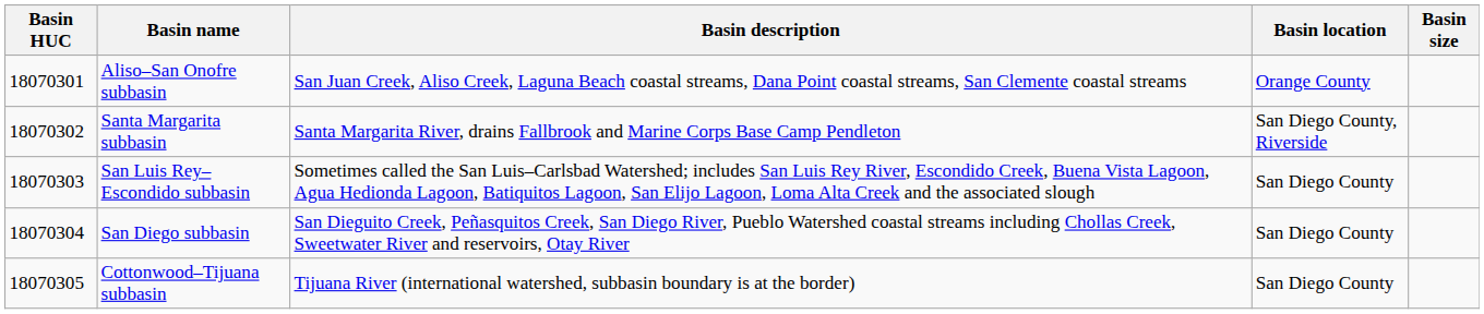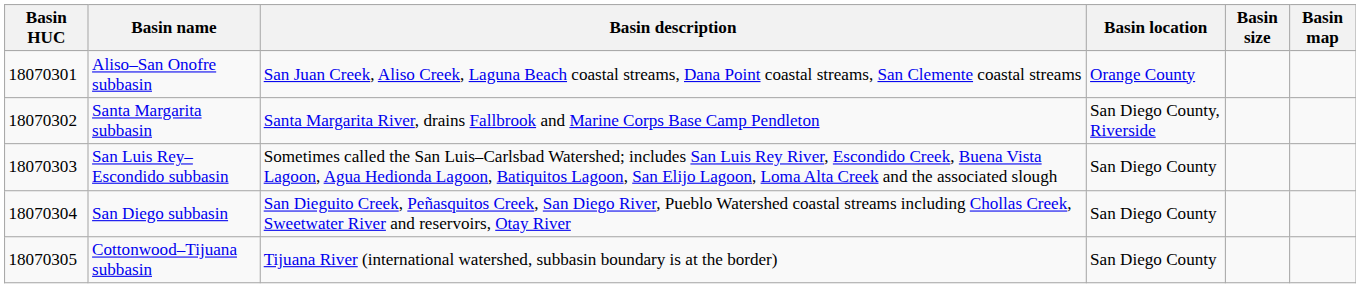 <table class="wikitable" border="1" style="margin: 1em auto 1em auto;">
 <tr>
 <th scope="col">Basin HUC</th>
 <th scope="col">Basin name</th>
 <th scope="col">Basin description</th>
 <th scope="col">Basin location</th>
 <th scope="col">Basin size</th>
+<th scope="col">Basin map</th>
 </tr>
 <tr>
 <td>18070301</td>
 <td><a href='#'>Aliso–San Onofre subbasin</a></td>
 <td><a href='#'>San Juan Creek</a>, <a href='#'>Aliso Creek</a>, <a href='#'>Laguna Beach</a> coastal streams, <a href='#'>Dana Point</a> coastal streams, <a href='#'>San Clemente</a> coastal streams</td>
 <td><a href='#'>Orange County</a></td>
+<td></td>
 <td></td>
 </tr>
 <tr>
 <td>18070302</td>
 <td><a href='#'>Santa Margarita subbasin</a></td>
 <td><a href='#'>Santa Margarita River</a>, drains <a href='#'>Fallbrook</a> and <a href='#'>Marine Corps Base Camp Pendleton</a></td>
 <td>San Diego County, <a href='#'>Riverside</a></td>
 <td></td>
+<td></td>
 </tr>
 <tr>
 <td>18070303</td>
 <td><a href='#'>San Luis Rey–Escondido subbasin</a></td>
 <td>Sometimes called the San Luis–Carlsbad Watershed; includes <a href='#'>San Luis Rey River</a>, <a href='#'>Escondido Creek</a>, <a href='#'>Buena Vista Lagoon</a>, <a href='#'>Agua Hedionda Lagoon</a>, <a href='#'>Batiquitos Lagoon</a>, <a href='#'>San Elijo Lagoon</a>, <a href='#'>Loma Alta Creek</a> and the associated slough</td>
 <td>San Diego County</td>
+<td></td>
 <td></td>
 </tr>
 <tr>
 <td>18070304</td>
 <td><a href='#'>San Diego subbasin</a></td>
 <td><a href='#'>San Dieguito Creek</a>, <a href='#'>Peñasquitos Creek</a>, <a href='#'>San Diego River</a>, Pueblo Watershed coastal streams including <a href='#'>Chollas Creek</a>, <a href='#'>Sweetwater River</a> and reservoirs, <a href='#'>Otay River</a></td>
 <td>San Diego County</td>
 <td></td>
+<td></td>
 </tr>
 <tr>
 <td>18070305</td>
 <td><a href='#'>Cottonwood–Tijuana subbasin</a></td>
 <td><a href='#'>Tijuana River</a> (international watershed, subbasin boundary is at the border)</td>
 <td>San Diego County</td>
 <td></td>
+<td></td>
 </tr>
 </table>
